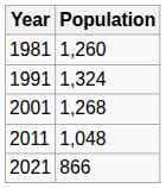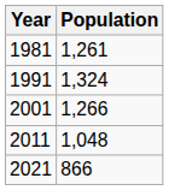 <table class="wikitable">
 <tr>
 <th>Year</th>
 <th>Population</th>
 </tr>
 <tr>
 <td>1981</td>
-<td>1,260</td>
+<td>1,261</td>
 </tr>
 <tr>
 <td>1991</td>
 <td>1,324</td>
 </tr>
 <tr>
 <td>2001</td>
-<td>1,268</td>
+<td>1,266</td>
 </tr>
 <tr>
 <td>2011</td>
 <td>1,048</td>
 </tr>
 <tr>
 <td>2021</td>
 <td>866</td>
 </tr>
 </table>
